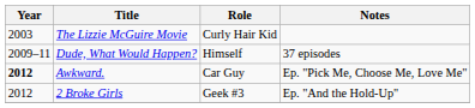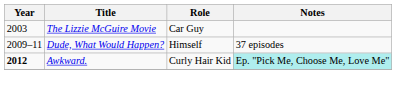 <table class="wikitable">
 <tr>
 <th>Year</th>
 <th>Title</th>
 <th>Role</th>
 <th>Notes</th>
 </tr>
 <tr>
 <td>2003</td>
 <td><em><a href='#'>The Lizzie McGuire Movie</a></em></td>
-<td>Curly Hair Kid</td>
+<td>Car Guy</td>
 <td></td>
 </tr>
 <tr>
 <td>2009–11</td>
 <td><em><a href='#'>Dude, What Would Happen?</a></em></td>
 <td>Himself</td>
 <td>37 episodes</td>
 </tr>
 <tr>
 <td><strong>2012</strong></td>
 <td><em><a href='#'>Awkward.</a></em></td>
-<td>Car Guy</td>
-<td>Ep. "Pick Me, Choose Me, Love Me"</td>
-</tr>
-<tr>
-<td>2012</td>
-<td><em><a href='#'>2 Broke Girls</a></em></td>
-<td>Geek #3</td>
-<td>Ep. "And the Hold-Up"</td>
+<td>Curly Hair Kid</td>
+<td style="background: paleturquoise;">Ep. "Pick Me, Choose Me, Love Me"</td>
 </tr>
 <tr>
 </tr>
 </table>
